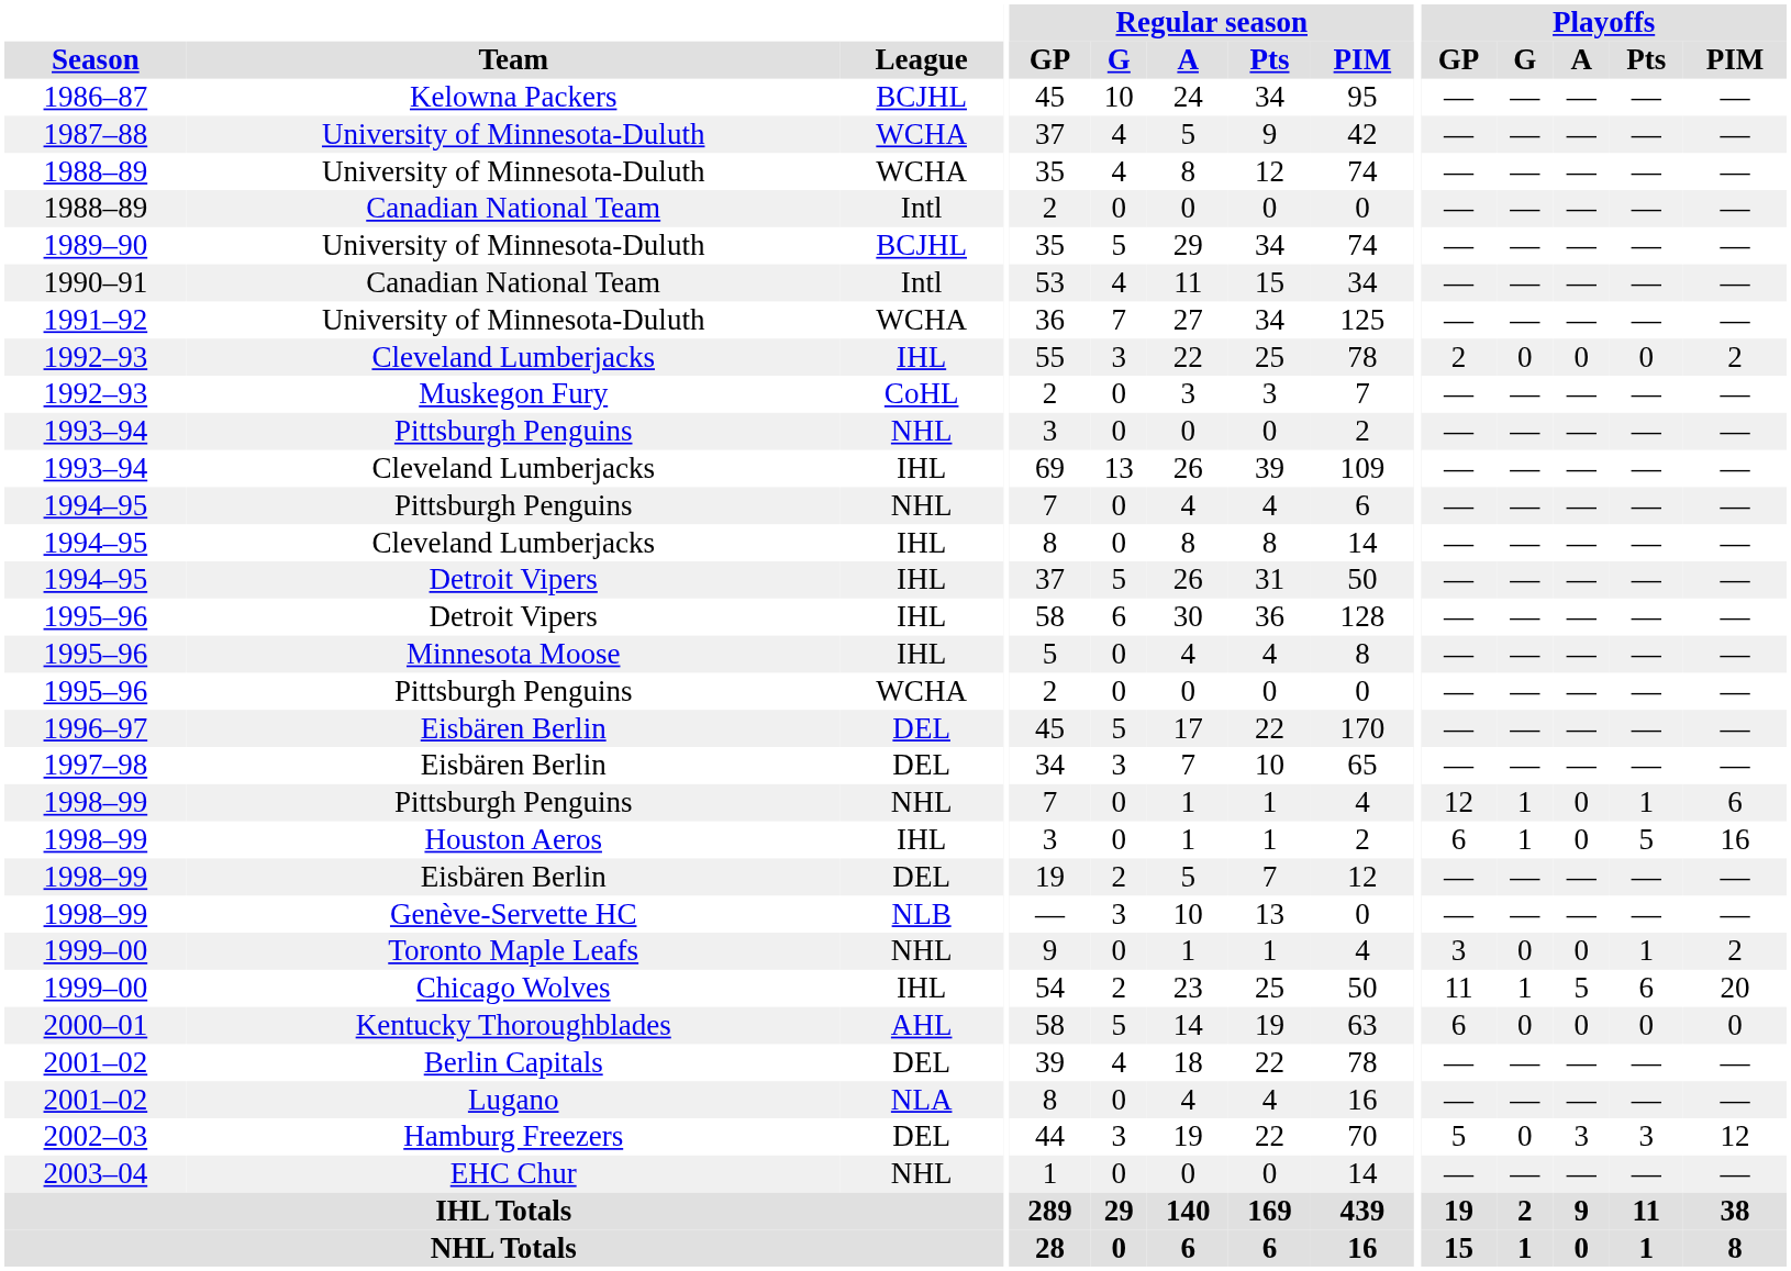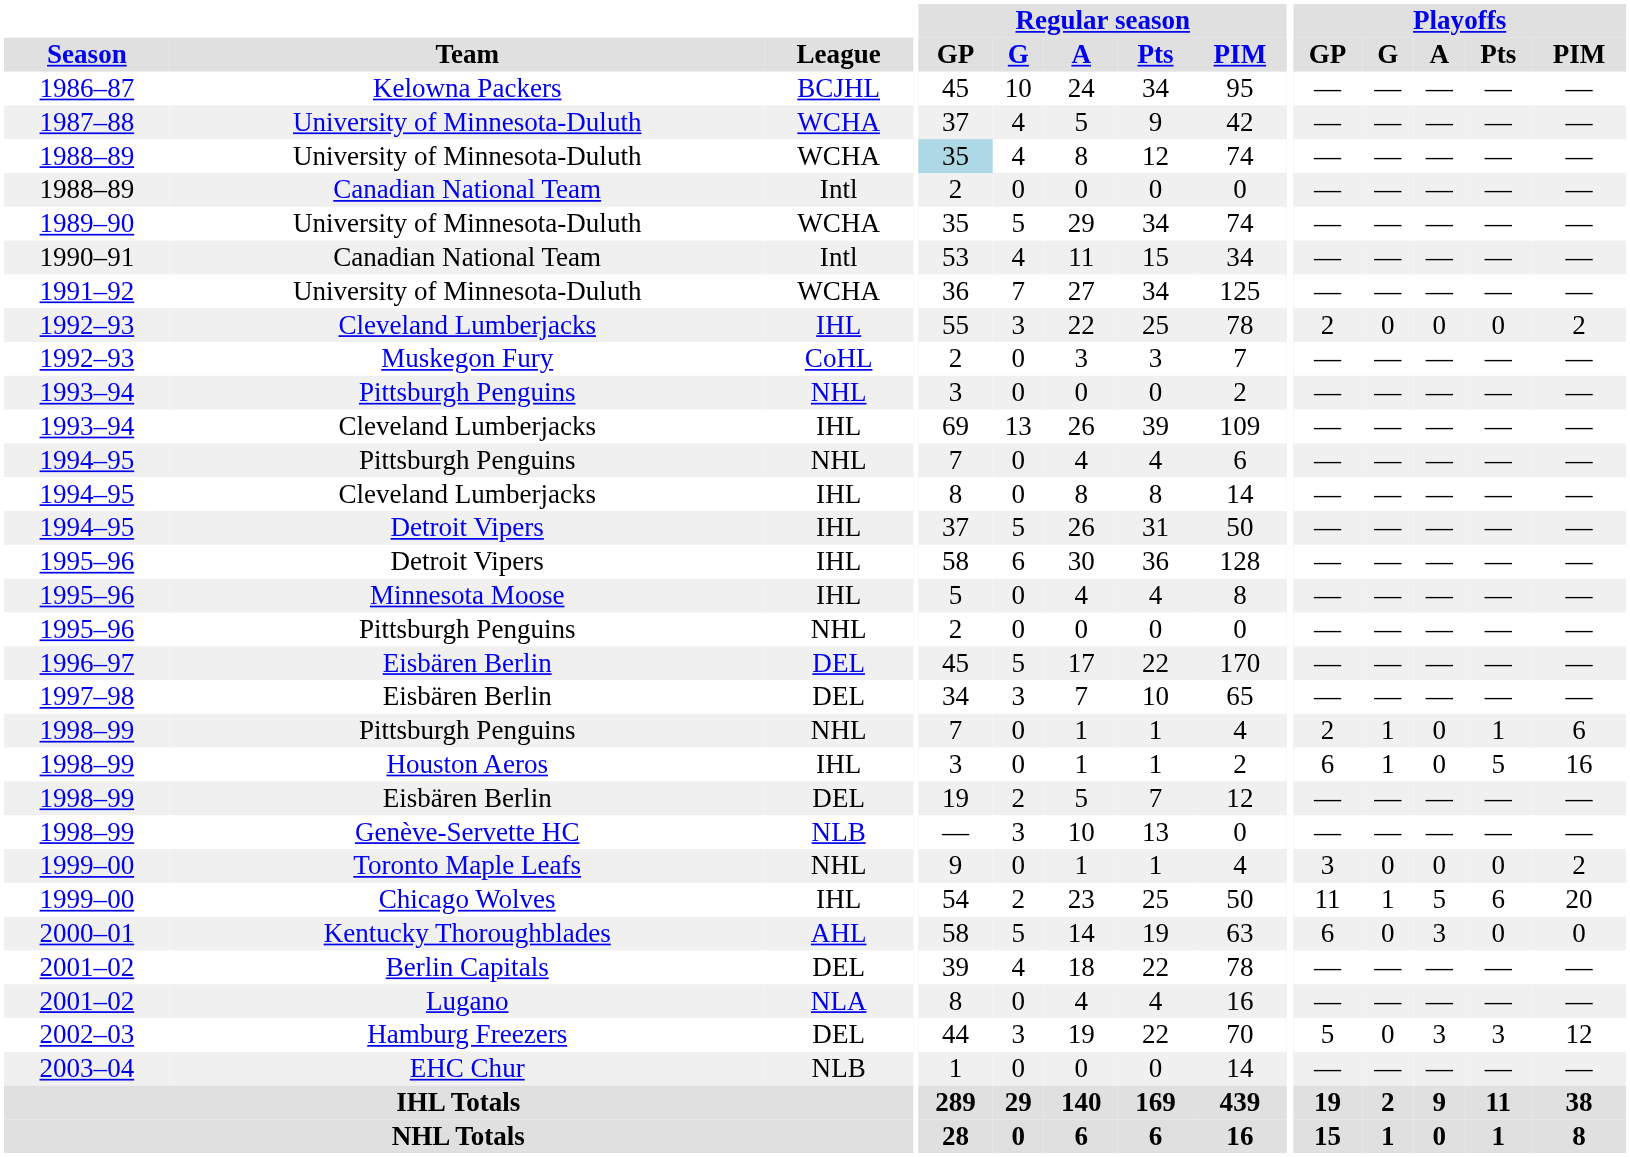 <table border="0" cellpadding="1" cellspacing="0" style="text-align:center; width:60em">
 <tr bgcolor="#e0e0e0">
 <th colspan="3" bgcolor="#ffffff"></th>
 <th rowspan="100" bgcolor="#ffffff"></th>
 <th colspan="5"><a href='#'>Regular season</a></th>
 <th rowspan="100" bgcolor="#ffffff"></th>
 <th colspan="5"><a href='#'>Playoffs</a></th>
 </tr>
 <tr bgcolor="#e0e0e0">
 <th><a href='#'>Season</a></th>
 <th>Team</th>
 <th>League</th>
 <th>GP</th>
 <th><a href='#'>G</a></th>
 <th><a href='#'>A</a></th>
 <th><a href='#'>Pts</a></th>
 <th><a href='#'>PIM</a></th>
 <th>GP</th>
 <th>G</th>
 <th>A</th>
 <th>Pts</th>
 <th>PIM</th>
 </tr>
 <tr>
 <td><a href='#'>1986–87</a></td>
 <td><a href='#'>Kelowna Packers</a></td>
 <td><a href='#'>BCJHL</a></td>
 <td>45</td>
 <td>10</td>
 <td>24</td>
 <td>34</td>
 <td>95</td>
 <td>—</td>
 <td>—</td>
 <td>—</td>
 <td>—</td>
 <td>—</td>
 </tr>
 <tr bgcolor="#f0f0f0">
 <td><a href='#'>1987–88</a></td>
 <td><a href='#'>University of Minnesota-Duluth</a></td>
 <td><a href='#'>WCHA</a></td>
 <td>37</td>
 <td>4</td>
 <td>5</td>
 <td>9</td>
 <td>42</td>
 <td>—</td>
 <td>—</td>
 <td>—</td>
 <td>—</td>
 <td>—</td>
 </tr>
 <tr>
 <td><a href='#'>1988–89</a></td>
 <td>University of Minnesota-Duluth</td>
 <td>WCHA</td>
-<td>35</td>
+<td style="background: lightblue;">35</td>
 <td>4</td>
 <td>8</td>
 <td>12</td>
 <td>74</td>
 <td>—</td>
 <td>—</td>
 <td>—</td>
 <td>—</td>
 <td>—</td>
 </tr>
 <tr bgcolor="#f0f0f0">
 <td>1988–89</td>
 <td><a href='#'>Canadian National Team</a></td>
 <td>Intl</td>
 <td>2</td>
 <td>0</td>
 <td>0</td>
 <td>0</td>
 <td>0</td>
 <td>—</td>
 <td>—</td>
 <td>—</td>
 <td>—</td>
 <td>—</td>
 </tr>
 <tr>
 <td><a href='#'>1989–90</a></td>
 <td>University of Minnesota-Duluth</td>
-<td><a href='#'>BCJHL</a></td>
+<td>WCHA</td>
 <td>35</td>
 <td>5</td>
 <td>29</td>
 <td>34</td>
 <td>74</td>
 <td>—</td>
 <td>—</td>
 <td>—</td>
 <td>—</td>
 <td>—</td>
 </tr>
 <tr bgcolor="#f0f0f0">
 <td>1990–91</td>
 <td>Canadian National Team</td>
 <td>Intl</td>
 <td>53</td>
 <td>4</td>
 <td>11</td>
 <td>15</td>
 <td>34</td>
 <td>—</td>
 <td>—</td>
 <td>—</td>
 <td>—</td>
 <td>—</td>
 </tr>
 <tr>
 <td><a href='#'>1991–92</a></td>
 <td>University of Minnesota-Duluth</td>
 <td>WCHA</td>
 <td>36</td>
 <td>7</td>
 <td>27</td>
 <td>34</td>
 <td>125</td>
 <td>—</td>
 <td>—</td>
 <td>—</td>
 <td>—</td>
 <td>—</td>
 </tr>
 <tr bgcolor="#f0f0f0">
 <td><a href='#'>1992–93</a></td>
 <td><a href='#'>Cleveland Lumberjacks</a></td>
 <td><a href='#'>IHL</a></td>
 <td>55</td>
 <td>3</td>
 <td>22</td>
 <td>25</td>
 <td>78</td>
 <td>2</td>
 <td>0</td>
 <td>0</td>
 <td>0</td>
 <td>2</td>
 </tr>
 <tr>
 <td><a href='#'>1992–93</a></td>
 <td><a href='#'>Muskegon Fury</a></td>
 <td><a href='#'>CoHL</a></td>
 <td>2</td>
 <td>0</td>
 <td>3</td>
 <td>3</td>
 <td>7</td>
 <td>—</td>
 <td>—</td>
 <td>—</td>
 <td>—</td>
 <td>—</td>
 </tr>
 <tr bgcolor="#f0f0f0">
 <td><a href='#'>1993–94</a></td>
 <td><a href='#'>Pittsburgh Penguins</a></td>
 <td><a href='#'>NHL</a></td>
 <td>3</td>
 <td>0</td>
 <td>0</td>
 <td>0</td>
 <td>2</td>
 <td>—</td>
 <td>—</td>
 <td>—</td>
 <td>—</td>
 <td>—</td>
 </tr>
 <tr>
 <td><a href='#'>1993–94</a></td>
 <td>Cleveland Lumberjacks</td>
 <td>IHL</td>
 <td>69</td>
 <td>13</td>
 <td>26</td>
 <td>39</td>
 <td>109</td>
 <td>—</td>
 <td>—</td>
 <td>—</td>
 <td>—</td>
 <td>—</td>
 </tr>
 <tr bgcolor="#f0f0f0">
 <td><a href='#'>1994–95</a></td>
 <td>Pittsburgh Penguins</td>
 <td>NHL</td>
 <td>7</td>
 <td>0</td>
 <td>4</td>
 <td>4</td>
 <td>6</td>
 <td>—</td>
 <td>—</td>
 <td>—</td>
 <td>—</td>
 <td>—</td>
 </tr>
 <tr>
 <td><a href='#'>1994–95</a></td>
 <td>Cleveland Lumberjacks</td>
 <td>IHL</td>
 <td>8</td>
 <td>0</td>
 <td>8</td>
 <td>8</td>
 <td>14</td>
 <td>—</td>
 <td>—</td>
 <td>—</td>
 <td>—</td>
 <td>—</td>
 </tr>
 <tr bgcolor="#f0f0f0">
 <td><a href='#'>1994–95</a></td>
 <td><a href='#'>Detroit Vipers</a></td>
 <td>IHL</td>
 <td>37</td>
 <td>5</td>
 <td>26</td>
 <td>31</td>
 <td>50</td>
 <td>—</td>
 <td>—</td>
 <td>—</td>
 <td>—</td>
 <td>—</td>
 </tr>
 <tr>
 <td><a href='#'>1995–96</a></td>
 <td>Detroit Vipers</td>
 <td>IHL</td>
 <td>58</td>
 <td>6</td>
 <td>30</td>
 <td>36</td>
 <td>128</td>
 <td>—</td>
 <td>—</td>
 <td>—</td>
 <td>—</td>
 <td>—</td>
 </tr>
 <tr bgcolor="#f0f0f0">
 <td><a href='#'>1995–96</a></td>
 <td><a href='#'>Minnesota Moose</a></td>
 <td>IHL</td>
 <td>5</td>
 <td>0</td>
 <td>4</td>
 <td>4</td>
 <td>8</td>
 <td>—</td>
 <td>—</td>
 <td>—</td>
 <td>—</td>
 <td>—</td>
 </tr>
 <tr>
 <td><a href='#'>1995–96</a></td>
 <td>Pittsburgh Penguins</td>
-<td>WCHA</td>
+<td>NHL</td>
 <td>2</td>
 <td>0</td>
 <td>0</td>
 <td>0</td>
 <td>0</td>
 <td>—</td>
 <td>—</td>
 <td>—</td>
 <td>—</td>
 <td>—</td>
 </tr>
 <tr bgcolor="#f0f0f0">
 <td><a href='#'>1996–97</a></td>
 <td><a href='#'>Eisbären Berlin</a></td>
 <td><a href='#'>DEL</a></td>
 <td>45</td>
 <td>5</td>
 <td>17</td>
 <td>22</td>
 <td>170</td>
 <td>—</td>
 <td>—</td>
 <td>—</td>
 <td>—</td>
 <td>—</td>
 </tr>
 <tr>
 <td><a href='#'>1997–98</a></td>
 <td>Eisbären Berlin</td>
 <td>DEL</td>
 <td>34</td>
 <td>3</td>
 <td>7</td>
 <td>10</td>
 <td>65</td>
 <td>—</td>
 <td>—</td>
 <td>—</td>
 <td>—</td>
 <td>—</td>
 </tr>
 <tr bgcolor="#f0f0f0">
 <td><a href='#'>1998–99</a></td>
 <td>Pittsburgh Penguins</td>
 <td>NHL</td>
 <td>7</td>
 <td>0</td>
 <td>1</td>
 <td>1</td>
 <td>4</td>
-<td>12</td>
+<td>2</td>
 <td>1</td>
 <td>0</td>
 <td>1</td>
 <td>6</td>
 </tr>
 <tr>
 <td><a href='#'>1998–99</a></td>
 <td><a href='#'>Houston Aeros</a></td>
 <td>IHL</td>
 <td>3</td>
 <td>0</td>
 <td>1</td>
 <td>1</td>
 <td>2</td>
 <td>6</td>
 <td>1</td>
 <td>0</td>
 <td>5</td>
 <td>16</td>
 </tr>
 <tr bgcolor="#f0f0f0">
 <td><a href='#'>1998–99</a></td>
 <td>Eisbären Berlin</td>
 <td>DEL</td>
 <td>19</td>
 <td>2</td>
 <td>5</td>
 <td>7</td>
 <td>12</td>
 <td>—</td>
 <td>—</td>
 <td>—</td>
 <td>—</td>
 <td>—</td>
 </tr>
 <tr>
 <td><a href='#'>1998–99</a></td>
 <td><a href='#'>Genève-Servette HC</a></td>
 <td><a href='#'>NLB</a></td>
 <td>—</td>
 <td>3</td>
 <td>10</td>
 <td>13</td>
 <td>0</td>
 <td>—</td>
 <td>—</td>
 <td>—</td>
 <td>—</td>
 <td>—</td>
 </tr>
 <tr bgcolor="#f0f0f0">
 <td><a href='#'>1999–00</a></td>
 <td><a href='#'>Toronto Maple Leafs</a></td>
 <td>NHL</td>
 <td>9</td>
 <td>0</td>
 <td>1</td>
 <td>1</td>
 <td>4</td>
 <td>3</td>
 <td>0</td>
 <td>0</td>
-<td>1</td>
+<td>0</td>
 <td>2</td>
 </tr>
 <tr>
 <td><a href='#'>1999–00</a></td>
 <td><a href='#'>Chicago Wolves</a></td>
 <td>IHL</td>
 <td>54</td>
 <td>2</td>
 <td>23</td>
 <td>25</td>
 <td>50</td>
 <td>11</td>
 <td>1</td>
 <td>5</td>
 <td>6</td>
 <td>20</td>
 </tr>
 <tr bgcolor="#f0f0f0">
 <td><a href='#'>2000–01</a></td>
 <td><a href='#'>Kentucky Thoroughblades</a></td>
 <td><a href='#'>AHL</a></td>
 <td>58</td>
 <td>5</td>
 <td>14</td>
 <td>19</td>
 <td>63</td>
 <td>6</td>
 <td>0</td>
-<td>0</td>
+<td>3</td>
 <td>0</td>
 <td>0</td>
 </tr>
 <tr>
 <td><a href='#'>2001–02</a></td>
 <td><a href='#'>Berlin Capitals</a></td>
 <td>DEL</td>
 <td>39</td>
 <td>4</td>
 <td>18</td>
 <td>22</td>
 <td>78</td>
 <td>—</td>
 <td>—</td>
 <td>—</td>
 <td>—</td>
 <td>—</td>
 </tr>
 <tr bgcolor="#f0f0f0">
 <td><a href='#'>2001–02</a></td>
 <td><a href='#'>Lugano</a></td>
 <td><a href='#'>NLA</a></td>
 <td>8</td>
 <td>0</td>
 <td>4</td>
 <td>4</td>
 <td>16</td>
 <td>—</td>
 <td>—</td>
 <td>—</td>
 <td>—</td>
 <td>—</td>
 </tr>
 <tr>
 <td><a href='#'>2002–03</a></td>
 <td><a href='#'>Hamburg Freezers</a></td>
 <td>DEL</td>
 <td>44</td>
 <td>3</td>
 <td>19</td>
 <td>22</td>
 <td>70</td>
 <td>5</td>
 <td>0</td>
 <td>3</td>
 <td>3</td>
 <td>12</td>
 </tr>
 <tr bgcolor="#f0f0f0">
 <td><a href='#'>2003–04</a></td>
 <td><a href='#'>EHC Chur</a></td>
-<td>NHL</td>
+<td>NLB</td>
 <td>1</td>
 <td>0</td>
 <td>0</td>
 <td>0</td>
 <td>14</td>
 <td>—</td>
 <td>—</td>
 <td>—</td>
 <td>—</td>
 <td>—</td>
 </tr>
 <tr bgcolor="#e0e0e0">
 <th colspan="3">IHL Totals</th>
 <th>289</th>
 <th>29</th>
 <th>140</th>
 <th>169</th>
 <th>439</th>
 <th>19</th>
 <th>2</th>
 <th>9</th>
 <th>11</th>
 <th>38</th>
 </tr>
 <tr bgcolor="#e0e0e0">
 <th colspan="3">NHL Totals</th>
 <th>28</th>
 <th>0</th>
 <th>6</th>
 <th>6</th>
 <th>16</th>
 <th>15</th>
 <th>1</th>
 <th>0</th>
 <th>1</th>
 <th>8</th>
 </tr>
 </table>
